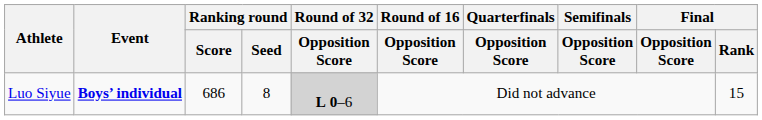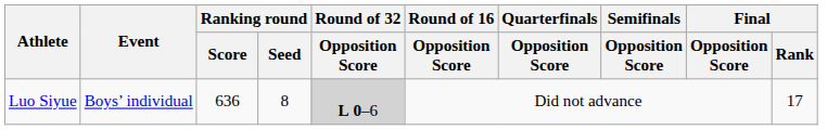 <table class="wikitable" border="1" style="font-size:90%">
 <tr>
 <th rowspan=2>Athlete</th>
 <th rowspan=2>Event</th>
 <th colspan=2>Ranking round</th>
 <th>Round of 32</th>
 <th>Round of 16</th>
 <th>Quarterfinals</th>
 <th>Semifinals</th>
 <th colspan=2>Final</th>
 </tr>
 <tr>
 <th>Score</th>
 <th>Seed</th>
 <th>Opposition<br>Score</th>
 <th>Opposition<br>Score</th>
 <th>Opposition<br>Score</th>
 <th>Opposition<br>Score</th>
 <th>Opposition<br>Score</th>
 <th>Rank</th>
 </tr>
 <tr>
 <td><a href='#'>Luo Siyue</a></td>
-<td><strong><a href='#'>Boys’ individual</a></strong></td>
-<td align=center>686</td>
+<td><a href='#'>Boys’ individual</a></td>
+<td align=center>636</td>
 <td align=center>8</td>
 <td align=center style="background: lightgrey;"> <br> <strong>L</strong> <strong>0</strong>–6</td>
 <td colspan=4 align=center>Did not advance</td>
-<td align=center>15</td>
+<td align=center>17</td>
 </tr>
 </table>
